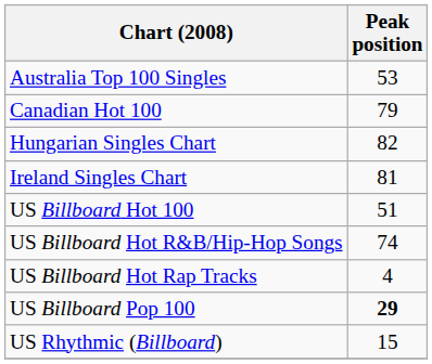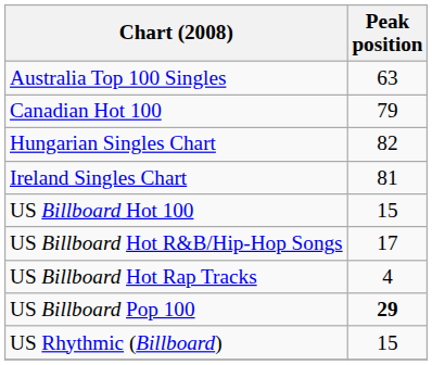 <table class="wikitable sortable">
 <tr>
 <th>Chart (2008)</th>
 <th>Peak<br>position</th>
 </tr>
 <tr>
 <td><a href='#'>Australia Top 100 Singles</a></td>
-<td align="center">53</td>
+<td align="center">63</td>
 </tr>
 <tr>
 <td><a href='#'>Canadian Hot 100</a></td>
 <td align="center">79</td>
 </tr>
 <tr>
 <td><a href='#'>Hungarian Singles Chart</a></td>
 <td align="center">82</td>
 </tr>
 <tr>
 <td><a href='#'>Ireland Singles Chart</a></td>
 <td align="center">81</td>
 </tr>
 <tr>
 <td>US <a href='#'><em>Billboard</em> Hot 100</a></td>
-<td align="center">51</td>
+<td align="center">15</td>
 </tr>
 <tr>
 <td>US <em>Billboard</em> <a href='#'>Hot R&B/Hip-Hop Songs</a></td>
-<td align="center">74</td>
+<td align="center">17</td>
 </tr>
 <tr>
 <td>US <em>Billboard</em> <a href='#'>Hot Rap Tracks</a></td>
 <td align="center">4</td>
 </tr>
 <tr>
 <td>US <em>Billboard</em> <a href='#'>Pop 100</a></td>
 <td align="center"><strong>29</strong></td>
 </tr>
 <tr>
 <td>US <a href='#'>Rhythmic</a> (<em><a href='#'>Billboard</a></em>)</td>
 <td style="text-align:center;">15</td>
 </tr>
 <tr>
 </tr>
 </table>
